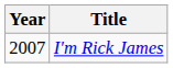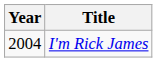 <table class="wikitable sortable">
 <tr>
 <th>Year</th>
 <th>Title</th>
 </tr>
 <tr>
-<td>2007</td>
+<td>2004</td>
 <td><em><a href='#'>I'm Rick James</a></em></td>
 </tr>
 </table>
